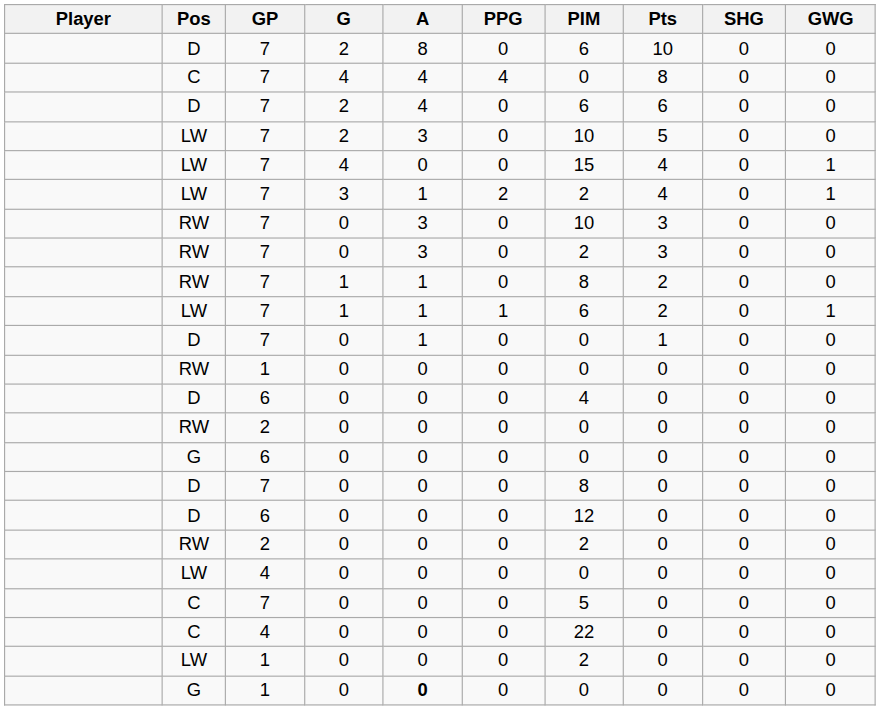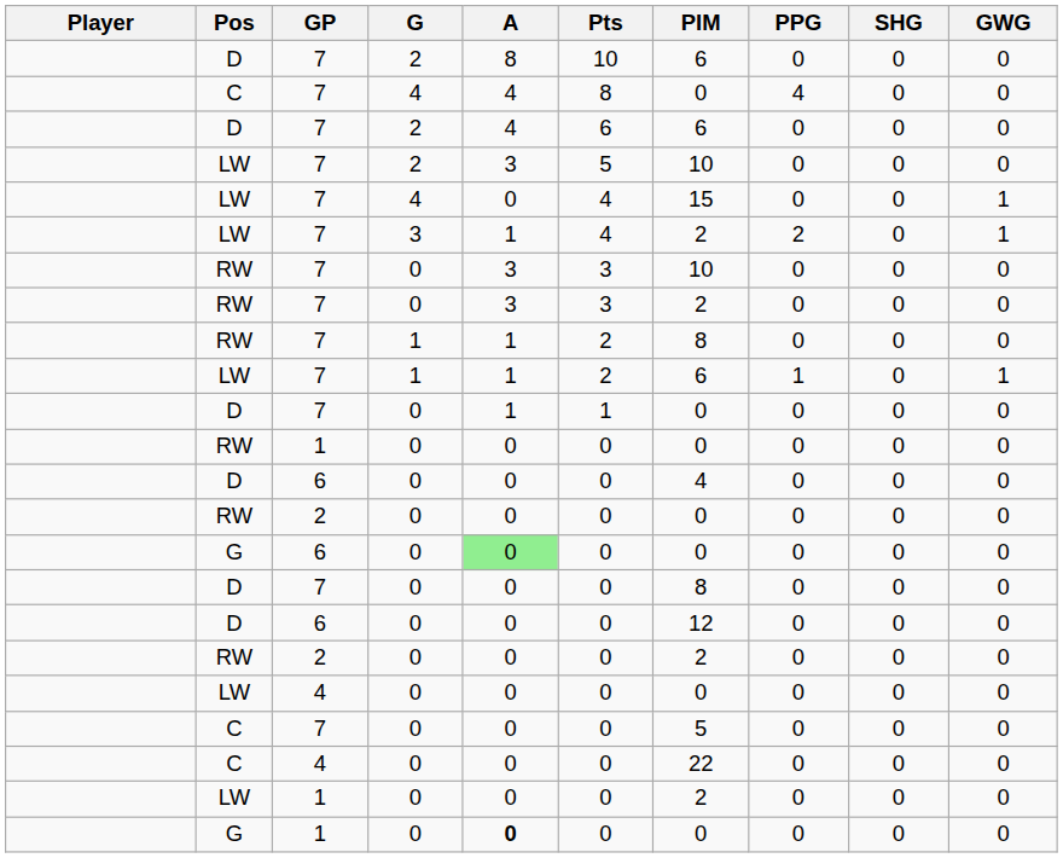 <table class="wikitable sortable" width="60%">
 <tr ALIGN="center">
 <th bgcolor="#DDDDFF" width="10%">Player</th>
 <th bgcolor="#DDDDFF" width="3%" title="Position">Pos</th>
 <th bgcolor="#DDDDFF" width="5%" title="Games played">GP</th>
 <th bgcolor="#DDDDFF" width="5%" title="Goals">G</th>
 <th bgcolor="#DDDDFF" width="5%" title="Assists">A</th>
+<th bgcolor="#DDDDFF" width="5%" title="Points">Pts</th>
+<th bgcolor="#DDDDFF" width="5%" title="Penalties in Minutes">PIM</th>
 <th bgcolor="#DDDDFF" width="5%" title="Power play goals">PPG</th>
-<th bgcolor="#DDDDFF" width="5%" title="Penalties in Minutes">PIM</th>
-<th bgcolor="#DDDDFF" width="5%" title="Points">Pts</th>
 <th bgcolor="#DDDDFF" width="5%" title="Short-handed goals">SHG</th>
 <th bgcolor="#DDDDFF" width="5%" title="Game-winning goals">GWG</th>
 </tr>
 <tr align="center">
 <td align="right"></td>
 <td>D</td>
 <td>7</td>
 <td>2</td>
 <td>8</td>
+<td>10</td>
+<td>6</td>
 <td>0</td>
-<td>6</td>
-<td>10</td>
 <td>0</td>
 <td>0</td>
 </tr>
 <tr align="center">
 <td align="right"></td>
 <td>C</td>
 <td>7</td>
 <td>4</td>
 <td>4</td>
+<td>8</td>
+<td>0</td>
 <td>4</td>
-<td>0</td>
-<td>8</td>
 <td>0</td>
 <td>0</td>
 </tr>
 <tr align="center">
 <td align="right"></td>
 <td>D</td>
 <td>7</td>
 <td>2</td>
 <td>4</td>
-<td>0</td>
 <td>6</td>
 <td>6</td>
+<td>0</td>
 <td>0</td>
 <td>0</td>
 </tr>
 <tr align="center">
 <td align="right"></td>
 <td>LW</td>
 <td>7</td>
 <td>2</td>
 <td>3</td>
+<td>5</td>
+<td>10</td>
 <td>0</td>
-<td>10</td>
-<td>5</td>
 <td>0</td>
 <td>0</td>
 </tr>
 <tr align="center">
 <td align="right"></td>
 <td>LW</td>
 <td>7</td>
 <td>4</td>
 <td>0</td>
+<td>4</td>
+<td>15</td>
 <td>0</td>
-<td>15</td>
-<td>4</td>
 <td>0</td>
 <td>1</td>
 </tr>
 <tr align="center">
 <td align="right"></td>
 <td>LW</td>
 <td>7</td>
 <td>3</td>
 <td>1</td>
+<td>4</td>
 <td>2</td>
 <td>2</td>
-<td>4</td>
 <td>0</td>
 <td>1</td>
 </tr>
 <tr align="center">
 <td align="right"></td>
 <td>RW</td>
 <td>7</td>
 <td>0</td>
 <td>3</td>
+<td>3</td>
+<td>10</td>
 <td>0</td>
-<td>10</td>
-<td>3</td>
 <td>0</td>
 <td>0</td>
 </tr>
 <tr align="center">
 <td align="right"></td>
 <td>RW</td>
 <td>7</td>
 <td>0</td>
 <td>3</td>
+<td>3</td>
+<td>2</td>
 <td>0</td>
-<td>2</td>
-<td>3</td>
 <td>0</td>
 <td>0</td>
 </tr>
 <tr align="center">
 <td align="right"></td>
 <td>RW</td>
 <td>7</td>
 <td>1</td>
 <td>1</td>
+<td>2</td>
+<td>8</td>
 <td>0</td>
-<td>8</td>
-<td>2</td>
 <td>0</td>
 <td>0</td>
 </tr>
 <tr align="center">
 <td align="right"></td>
 <td>LW</td>
 <td>7</td>
 <td>1</td>
 <td>1</td>
+<td>2</td>
+<td>6</td>
 <td>1</td>
-<td>6</td>
-<td>2</td>
 <td>0</td>
 <td>1</td>
 </tr>
 <tr align="center">
 <td align="right"></td>
 <td>D</td>
 <td>7</td>
 <td>0</td>
 <td>1</td>
+<td>1</td>
 <td>0</td>
 <td>0</td>
-<td>1</td>
 <td>0</td>
 <td>0</td>
 </tr>
 <tr align="center">
 <td align="right"></td>
 <td>RW</td>
 <td>1</td>
 <td>0</td>
 <td>0</td>
 <td>0</td>
 <td>0</td>
 <td>0</td>
 <td>0</td>
 <td>0</td>
 </tr>
 <tr align="center">
 <td align="right"></td>
 <td>D</td>
 <td>6</td>
 <td>0</td>
 <td>0</td>
 <td>0</td>
 <td>4</td>
 <td>0</td>
 <td>0</td>
 <td>0</td>
 </tr>
 <tr align="center">
 <td align="right"></td>
 <td>RW</td>
 <td>2</td>
 <td>0</td>
 <td>0</td>
 <td>0</td>
 <td>0</td>
 <td>0</td>
 <td>0</td>
 <td>0</td>
 </tr>
 <tr align="center">
 <td align="right"></td>
 <td>G</td>
 <td>6</td>
 <td>0</td>
-<td>0</td>
+<td style="background: lightgreen;">0</td>
 <td>0</td>
 <td>0</td>
 <td>0</td>
 <td>0</td>
 <td>0</td>
 </tr>
 <tr align="center">
 <td align="right"></td>
 <td>D</td>
 <td>7</td>
 <td>0</td>
 <td>0</td>
 <td>0</td>
 <td>8</td>
 <td>0</td>
 <td>0</td>
 <td>0</td>
 </tr>
 <tr align="center">
 <td align="right"></td>
 <td>D</td>
 <td>6</td>
 <td>0</td>
 <td>0</td>
 <td>0</td>
 <td>12</td>
 <td>0</td>
 <td>0</td>
 <td>0</td>
 </tr>
 <tr align="center">
 <td align="right"></td>
 <td>RW</td>
 <td>2</td>
 <td>0</td>
 <td>0</td>
 <td>0</td>
 <td>2</td>
 <td>0</td>
 <td>0</td>
 <td>0</td>
 </tr>
 <tr align="center">
 <td align="right"></td>
 <td>LW</td>
 <td>4</td>
 <td>0</td>
 <td>0</td>
 <td>0</td>
 <td>0</td>
 <td>0</td>
 <td>0</td>
 <td>0</td>
 </tr>
 <tr align="center">
 <td align="right"></td>
 <td>C</td>
 <td>7</td>
 <td>0</td>
 <td>0</td>
 <td>0</td>
 <td>5</td>
 <td>0</td>
 <td>0</td>
 <td>0</td>
 </tr>
 <tr align="center">
 <td align="right"></td>
 <td>C</td>
 <td>4</td>
 <td>0</td>
 <td>0</td>
 <td>0</td>
 <td>22</td>
 <td>0</td>
 <td>0</td>
 <td>0</td>
 </tr>
 <tr align="center">
 <td align="right"></td>
 <td>LW</td>
 <td>1</td>
 <td>0</td>
 <td>0</td>
 <td>0</td>
 <td>2</td>
 <td>0</td>
 <td>0</td>
 <td>0</td>
 </tr>
 <tr align="center">
 <td align="right"></td>
 <td>G</td>
 <td>1</td>
 <td>0</td>
 <td><strong>0</strong></td>
 <td>0</td>
 <td>0</td>
 <td>0</td>
 <td>0</td>
 <td>0</td>
 </tr>
 </table>
